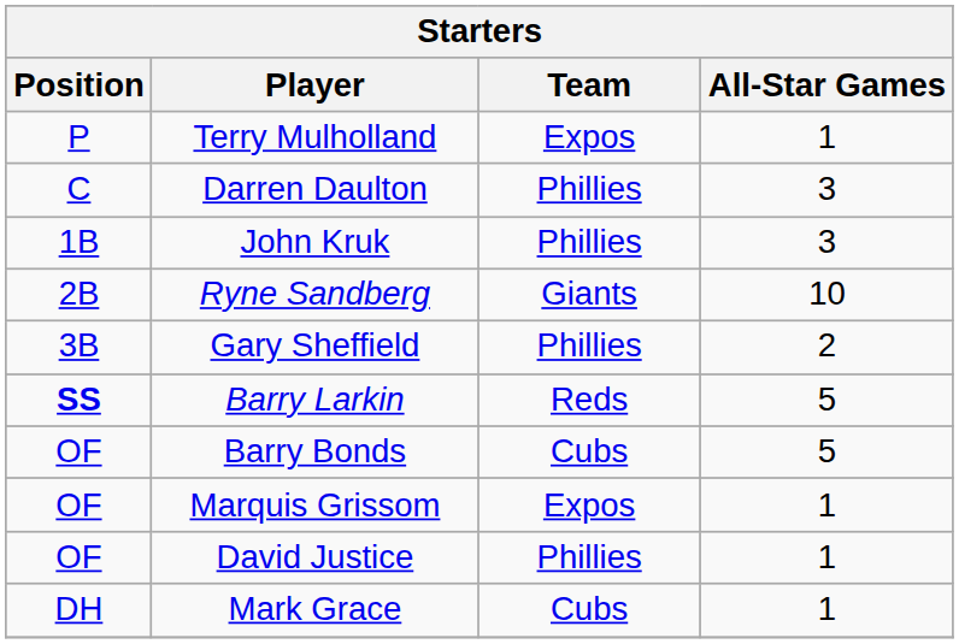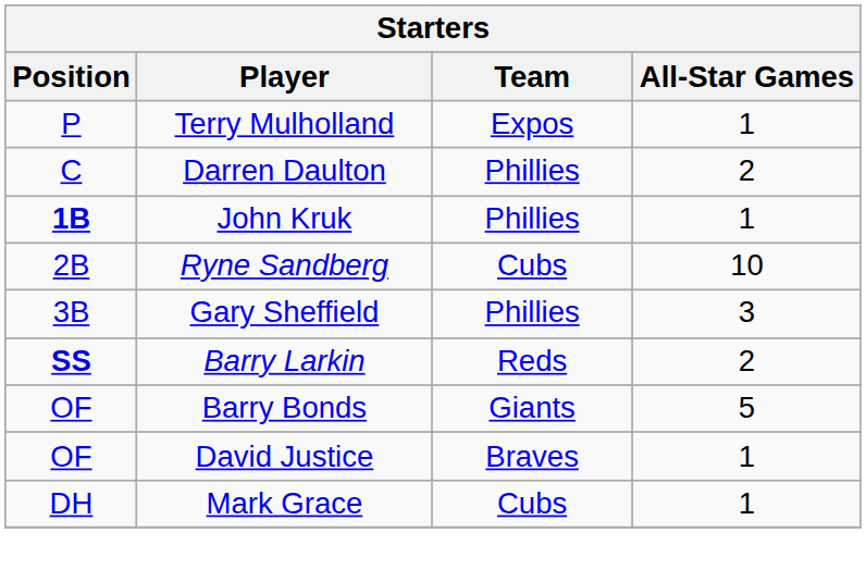 <table class="wikitable" style="font-size: 100%; text-align:center;">
 <tr>
 <th colspan="4">Starters</th>
 </tr>
 <tr>
 <th>Position</th>
 <th width="150">Player</th>
 <th width="100">Team</th>
 <th>All-Star Games</th>
 </tr>
 <tr>
 <td><a href='#'>P</a></td>
 <td><a href='#'>Terry Mulholland</a></td>
 <td><a href='#'>Expos</a></td>
 <td>1</td>
 </tr>
 <tr>
 <td><a href='#'>C</a></td>
 <td><a href='#'>Darren Daulton</a></td>
 <td><a href='#'>Phillies</a></td>
-<td>3</td>
+<td>2</td>
 </tr>
 <tr>
-<td><a href='#'>1B</a></td>
+<td><strong><a href='#'>1B</a></strong></td>
 <td><a href='#'>John Kruk</a></td>
 <td><a href='#'>Phillies</a></td>
-<td>3</td>
+<td>1</td>
 </tr>
 <tr>
 <td><a href='#'>2B</a></td>
 <td><em><a href='#'>Ryne Sandberg</a></em></td>
-<td><a href='#'>Giants</a></td>
+<td><a href='#'>Cubs</a></td>
 <td>10</td>
 </tr>
 <tr>
 <td><a href='#'>3B</a></td>
 <td><a href='#'>Gary Sheffield</a></td>
 <td><a href='#'>Phillies</a></td>
-<td>2</td>
+<td>3</td>
 </tr>
 <tr>
 <td><strong><a href='#'>SS</a></strong></td>
 <td><em><a href='#'>Barry Larkin</a></em></td>
 <td><a href='#'>Reds</a></td>
+<td>2</td>
+</tr>
+<tr>
+<td><a href='#'>OF</a></td>
+<td><a href='#'>Barry Bonds</a></td>
+<td><a href='#'>Giants</a></td>
 <td>5</td>
 </tr>
 <tr>
 <td><a href='#'>OF</a></td>
-<td><a href='#'>Barry Bonds</a></td>
-<td><a href='#'>Cubs</a></td>
-<td>5</td>
-</tr>
-<tr>
-<td><a href='#'>OF</a></td>
-<td><a href='#'>Marquis Grissom</a></td>
-<td><a href='#'>Expos</a></td>
-<td>1</td>
-</tr>
-<tr>
-<td><a href='#'>OF</a></td>
 <td><a href='#'>David Justice</a></td>
-<td><a href='#'>Phillies</a></td>
+<td><a href='#'>Braves</a></td>
 <td>1</td>
 </tr>
 <tr>
 <td><a href='#'>DH</a></td>
 <td><a href='#'>Mark Grace</a></td>
 <td><a href='#'>Cubs</a></td>
 <td>1</td>
 </tr>
 <tr>
 </tr>
 </table>
